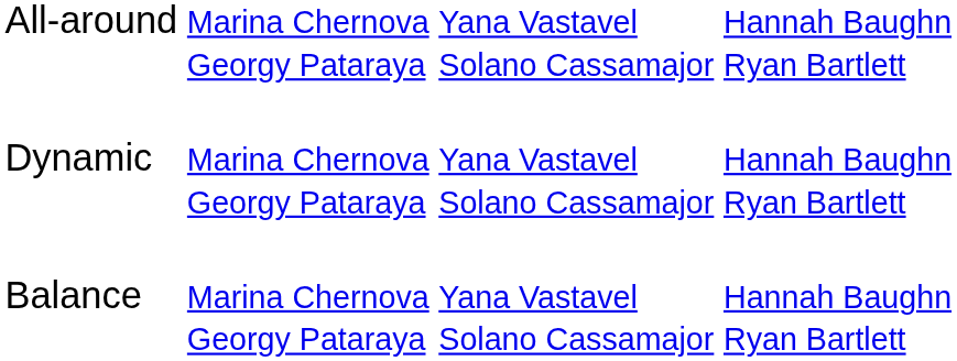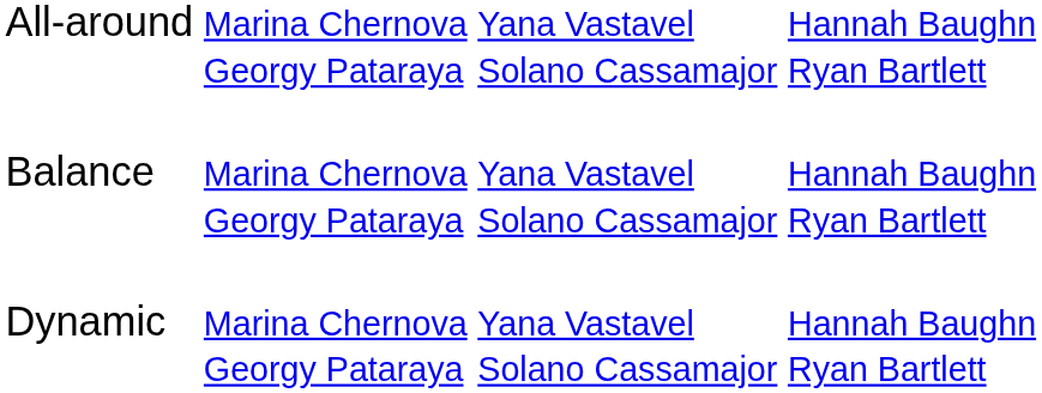 <table>
 <tr>
 <td>All-around<br></td>
+<td> <br> <small> <a href='#'>Marina Chernova</a> <br> <a href='#'>Georgy Pataraya</a> </small></td>
+<td> <br> <small> <a href='#'>Yana Vastavel</a> <br> <a href='#'>Solano Cassamajor</a> </small></td>
+<td> <br> <small> <a href='#'>Hannah Baughn</a> <br> <a href='#'>Ryan Bartlett</a> </small></td>
+</tr>
+<tr>
+<td>Balance<br></td>
 <td> <br> <small> <a href='#'>Marina Chernova</a> <br> <a href='#'>Georgy Pataraya</a> </small></td>
 <td> <br> <small> <a href='#'>Yana Vastavel</a> <br> <a href='#'>Solano Cassamajor</a> </small></td>
 <td> <br> <small> <a href='#'>Hannah Baughn</a> <br> <a href='#'>Ryan Bartlett</a> </small></td>
 </tr>
 <tr>
 <td>Dynamic<br></td>
 <td> <br> <small> <a href='#'>Marina Chernova</a> <br> <a href='#'>Georgy Pataraya</a> </small></td>
 <td> <br> <small> <a href='#'>Yana Vastavel</a> <br> <a href='#'>Solano Cassamajor</a> </small></td>
 <td> <br> <small> <a href='#'>Hannah Baughn</a> <br> <a href='#'>Ryan Bartlett</a> </small></td>
 </tr>
-<tr>
-<td>Balance<br></td>
-<td> <br> <small> <a href='#'>Marina Chernova</a> <br> <a href='#'>Georgy Pataraya</a> </small></td>
-<td> <br> <small> <a href='#'>Yana Vastavel</a> <br> <a href='#'>Solano Cassamajor</a> </small></td>
-<td> <br> <small> <a href='#'>Hannah Baughn</a> <br> <a href='#'>Ryan Bartlett</a> </small></td>
-</tr>
 </table>
